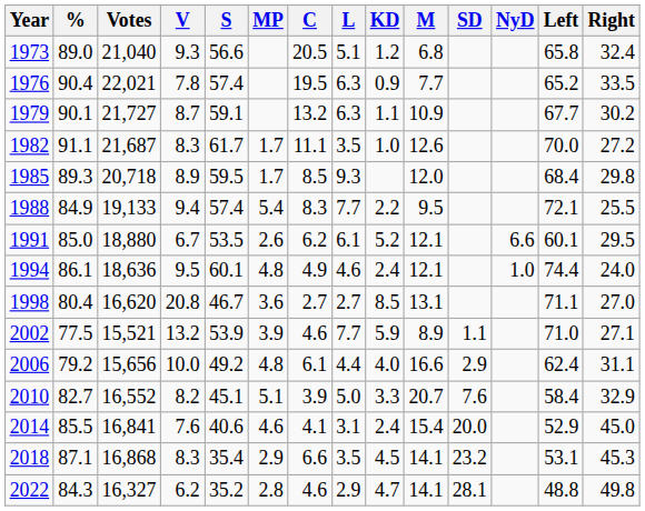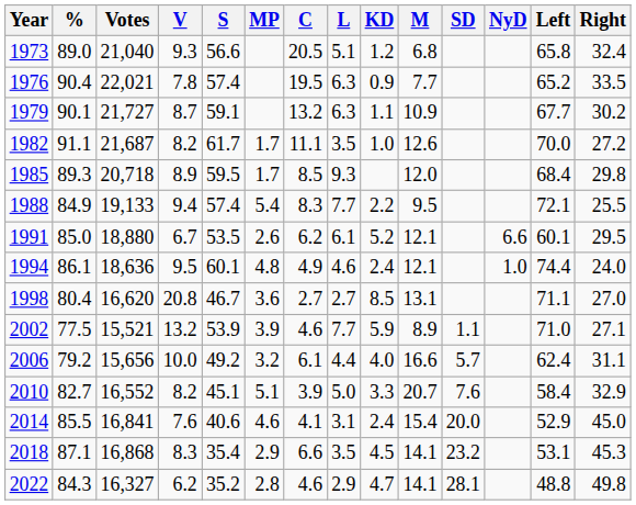 <table class="wikitable sortable" style=text-align:right>
 <tr>
 <th>Year</th>
 <th>%</th>
 <th>Votes</th>
 <th><a href='#'>V</a></th>
 <th><a href='#'>S</a></th>
 <th><a href='#'>MP</a></th>
 <th><a href='#'>C</a></th>
 <th><a href='#'>L</a></th>
 <th><a href='#'>KD</a></th>
 <th><a href='#'>M</a></th>
 <th><a href='#'>SD</a></th>
 <th><a href='#'>NyD</a></th>
 <th>Left</th>
 <th>Right</th>
 </tr>
 <tr>
 <td align=left><a href='#'>1973</a></td>
 <td>89.0</td>
 <td>21,040</td>
 <td>9.3</td>
 <td>56.6</td>
 <td></td>
 <td>20.5</td>
 <td>5.1</td>
 <td>1.2</td>
 <td>6.8</td>
 <td></td>
 <td></td>
 <td>65.8</td>
 <td>32.4</td>
 </tr>
 <tr>
 <td align=left><a href='#'>1976</a></td>
 <td>90.4</td>
 <td>22,021</td>
 <td>7.8</td>
 <td>57.4</td>
 <td></td>
 <td>19.5</td>
 <td>6.3</td>
 <td>0.9</td>
 <td>7.7</td>
 <td></td>
 <td></td>
 <td>65.2</td>
 <td>33.5</td>
 </tr>
 <tr>
 <td align=left><a href='#'>1979</a></td>
 <td>90.1</td>
 <td>21,727</td>
 <td>8.7</td>
 <td>59.1</td>
 <td></td>
 <td>13.2</td>
 <td>6.3</td>
 <td>1.1</td>
 <td>10.9</td>
 <td></td>
 <td></td>
 <td>67.7</td>
 <td>30.2</td>
 </tr>
 <tr>
 <td align=left><a href='#'>1982</a></td>
 <td>91.1</td>
 <td>21,687</td>
-<td>8.3</td>
+<td>8.2</td>
 <td>61.7</td>
 <td>1.7</td>
 <td>11.1</td>
 <td>3.5</td>
 <td>1.0</td>
 <td>12.6</td>
 <td></td>
 <td></td>
 <td>70.0</td>
 <td>27.2</td>
 </tr>
 <tr>
 <td align=left><a href='#'>1985</a></td>
 <td>89.3</td>
 <td>20,718</td>
 <td>8.9</td>
 <td>59.5</td>
 <td>1.7</td>
 <td>8.5</td>
 <td>9.3</td>
 <td></td>
 <td>12.0</td>
 <td></td>
 <td></td>
 <td>68.4</td>
 <td>29.8</td>
 </tr>
 <tr>
 <td align=left><a href='#'>1988</a></td>
 <td>84.9</td>
 <td>19,133</td>
 <td>9.4</td>
 <td>57.4</td>
 <td>5.4</td>
 <td>8.3</td>
 <td>7.7</td>
 <td>2.2</td>
 <td>9.5</td>
 <td></td>
 <td></td>
 <td>72.1</td>
 <td>25.5</td>
 </tr>
 <tr>
 <td align=left><a href='#'>1991</a></td>
 <td>85.0</td>
 <td>18,880</td>
 <td>6.7</td>
 <td>53.5</td>
 <td>2.6</td>
 <td>6.2</td>
 <td>6.1</td>
 <td>5.2</td>
 <td>12.1</td>
 <td></td>
 <td>6.6</td>
 <td>60.1</td>
 <td>29.5</td>
 </tr>
 <tr>
 <td align=left><a href='#'>1994</a></td>
 <td>86.1</td>
 <td>18,636</td>
 <td>9.5</td>
 <td>60.1</td>
 <td>4.8</td>
 <td>4.9</td>
 <td>4.6</td>
 <td>2.4</td>
 <td>12.1</td>
 <td></td>
 <td>1.0</td>
 <td>74.4</td>
 <td>24.0</td>
 </tr>
 <tr>
 <td align=left><a href='#'>1998</a></td>
 <td>80.4</td>
 <td>16,620</td>
 <td>20.8</td>
 <td>46.7</td>
 <td>3.6</td>
 <td>2.7</td>
 <td>2.7</td>
 <td>8.5</td>
 <td>13.1</td>
 <td></td>
 <td></td>
 <td>71.1</td>
 <td>27.0</td>
 </tr>
 <tr>
 <td align=left><a href='#'>2002</a></td>
 <td>77.5</td>
 <td>15,521</td>
 <td>13.2</td>
 <td>53.9</td>
 <td>3.9</td>
 <td>4.6</td>
 <td>7.7</td>
 <td>5.9</td>
 <td>8.9</td>
 <td>1.1</td>
 <td></td>
 <td>71.0</td>
 <td>27.1</td>
 </tr>
 <tr>
 <td align=left><a href='#'>2006</a></td>
 <td>79.2</td>
 <td>15,656</td>
 <td>10.0</td>
 <td>49.2</td>
-<td>4.8</td>
+<td>3.2</td>
 <td>6.1</td>
 <td>4.4</td>
 <td>4.0</td>
 <td>16.6</td>
-<td>2.9</td>
+<td>5.7</td>
 <td></td>
 <td>62.4</td>
 <td>31.1</td>
 </tr>
 <tr>
 <td align=left><a href='#'>2010</a></td>
 <td>82.7</td>
 <td>16,552</td>
 <td>8.2</td>
 <td>45.1</td>
 <td>5.1</td>
 <td>3.9</td>
 <td>5.0</td>
 <td>3.3</td>
 <td>20.7</td>
 <td>7.6</td>
 <td></td>
 <td>58.4</td>
 <td>32.9</td>
 </tr>
 <tr>
 <td align=left><a href='#'>2014</a></td>
 <td>85.5</td>
 <td>16,841</td>
 <td>7.6</td>
 <td>40.6</td>
 <td>4.6</td>
 <td>4.1</td>
 <td>3.1</td>
 <td>2.4</td>
 <td>15.4</td>
 <td>20.0</td>
 <td></td>
 <td>52.9</td>
 <td>45.0</td>
 </tr>
 <tr>
 <td align=left><a href='#'>2018</a></td>
 <td>87.1</td>
 <td>16,868</td>
 <td>8.3</td>
 <td>35.4</td>
 <td>2.9</td>
 <td>6.6</td>
 <td>3.5</td>
 <td>4.5</td>
 <td>14.1</td>
 <td>23.2</td>
 <td></td>
 <td>53.1</td>
 <td>45.3</td>
 </tr>
 <tr>
 <td align=left><a href='#'>2022</a></td>
 <td>84.3</td>
 <td>16,327</td>
 <td>6.2</td>
 <td>35.2</td>
 <td>2.8</td>
 <td>4.6</td>
 <td>2.9</td>
 <td>4.7</td>
 <td>14.1</td>
 <td>28.1</td>
 <td></td>
 <td>48.8</td>
 <td>49.8</td>
 </tr>
 </table>
